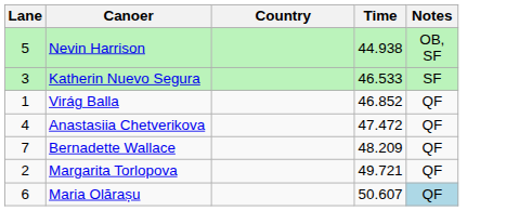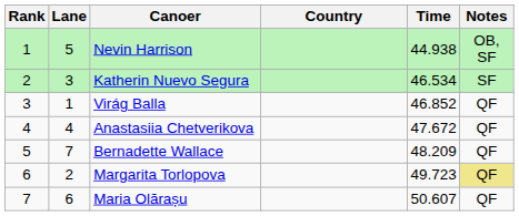 <table class="wikitable" style="text-align:center;">
 <tr>
+<th width=30>Rank</th>
 <th width=30>Lane</th>
 <th width=175>Canoer</th>
 <th width=150>Country</th>
 <th width=30>Time</th>
 <th width=50>Notes</th>
 </tr>
 <tr bgcolor=bbf3bb>
+<td>1</td>
 <td>5</td>
 <td align=left><a href='#'>Nevin Harrison</a></td>
 <td align=left></td>
 <td>44.938</td>
 <td>OB, SF</td>
 </tr>
 <tr bgcolor=bbf3bb>
+<td>2</td>
 <td>3</td>
 <td align=left><a href='#'>Katherin Nuevo Segura</a></td>
 <td align=left></td>
-<td>46.533</td>
+<td>46.534</td>
 <td>SF</td>
 </tr>
 <tr>
+<td>3</td>
 <td>1</td>
 <td align=left><a href='#'>Virág Balla</a></td>
 <td align=left></td>
 <td>46.852</td>
 <td>QF</td>
 </tr>
 <tr>
 <td>4</td>
+<td>4</td>
 <td align=left><a href='#'>Anastasiia Chetverikova</a></td>
 <td align=left></td>
-<td>47.472</td>
+<td>47.672</td>
 <td>QF</td>
 </tr>
 <tr>
+<td>5</td>
 <td>7</td>
 <td align=left><a href='#'>Bernadette Wallace</a></td>
 <td align=left></td>
 <td>48.209</td>
 <td>QF</td>
 </tr>
 <tr>
+<td>6</td>
 <td>2</td>
 <td align=left><a href='#'>Margarita Torlopova</a></td>
 <td align=left></td>
-<td>49.721</td>
-<td>QF</td>
+<td>49.723</td>
+<td style="background: khaki;">QF</td>
 </tr>
 <tr>
+<td>7</td>
 <td>6</td>
 <td align=left><a href='#'>Maria Olărașu</a></td>
 <td align=left></td>
 <td>50.607</td>
-<td style="background: lightblue;">QF</td>
+<td>QF</td>
 </tr>
 </table>
